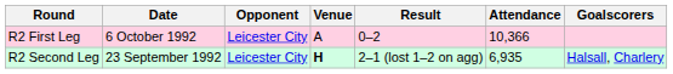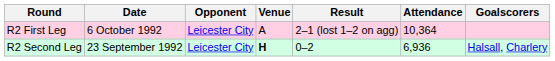 <table class="wikitable">
 <tr>
 <th>Round</th>
 <th>Date</th>
 <th>Opponent</th>
 <th>Venue</th>
 <th>Result</th>
 <th>Attendance</th>
 <th>Goalscorers</th>
 </tr>
 <tr style="background-color: #ffd0e3;">
 <td>R2 First Leg</td>
 <td>6 October 1992</td>
 <td><a href='#'>Leicester City</a></td>
 <td>A</td>
-<td>0–2</td>
-<td>10,366</td>
+<td>2–1 (lost 1–2 on agg)</td>
+<td>10,364</td>
 <td></td>
 </tr>
 <tr style="background-color: #d0ffe3;">
 <td>R2 Second Leg</td>
 <td>23 September 1992</td>
 <td><a href='#'>Leicester City</a></td>
 <td><strong>H</strong></td>
-<td>2–1 (lost 1–2 on agg)</td>
-<td>6,935</td>
+<td>0–2</td>
+<td>6,936</td>
 <td><a href='#'>Halsall</a>, <a href='#'>Charlery</a></td>
 </tr>
 </table>
